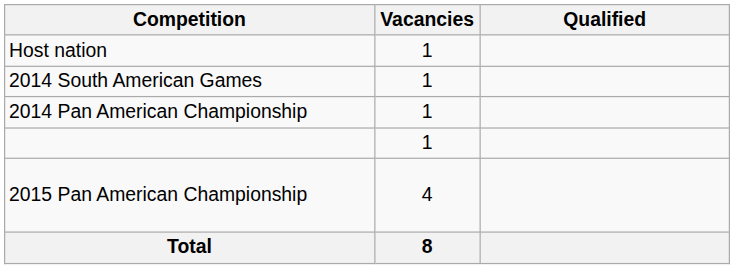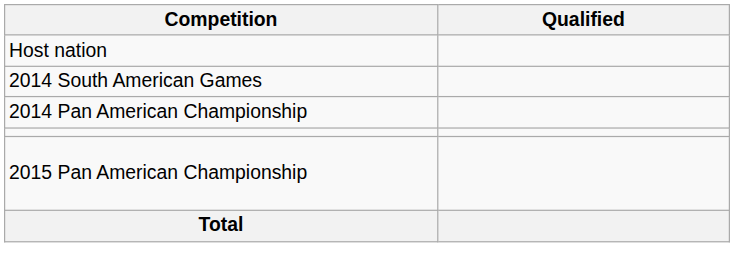 <table class = "wikitable" width=600>
 <tr>
 <th width=300>Competition</th>
-<th width=80>Vacancies</th>
 <th width=200>Qualified</th>
 </tr>
 <tr>
 <td>Host nation</td>
-<td align="center">1</td>
 <td></td>
 </tr>
 <tr>
 <td>2014 South American Games</td>
-<td align="center">1</td>
 <td></td>
 </tr>
 <tr>
 <td>2014 Pan American Championship</td>
-<td align="center">1</td>
 <td></td>
 </tr>
 <tr>
 <td></td>
-<td align="center">1</td>
 <td></td>
 </tr>
 <tr>
 <td>2015 Pan American Championship</td>
-<td align="center">4</td>
 <td><br><br><br></td>
 </tr>
 <tr>
 <th>Total</th>
-<th>8</th>
 <th></th>
 </tr>
 </table>
